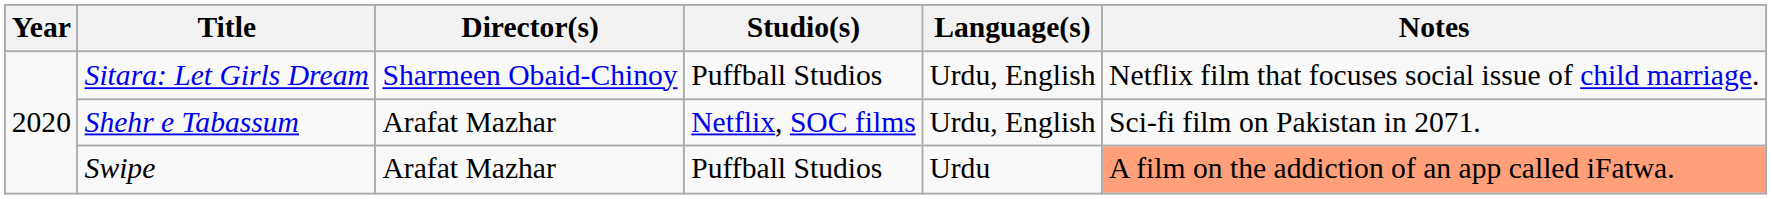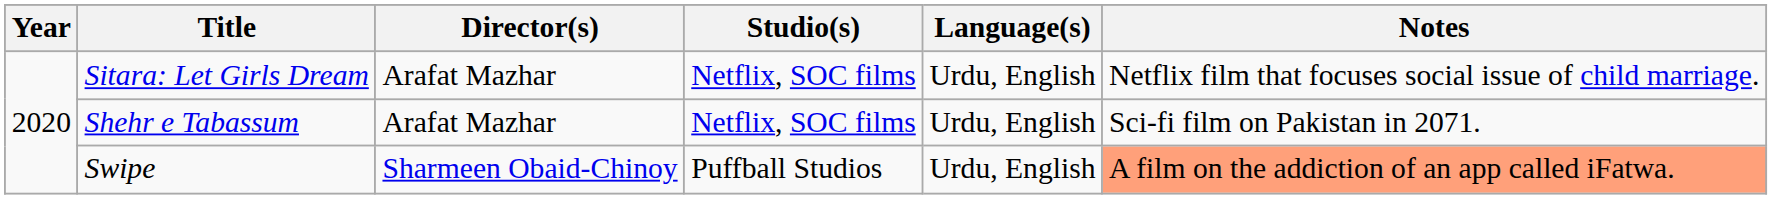 <table class="wikitable">
 <tr>
 <th>Year</th>
 <th>Title</th>
 <th>Director(s)</th>
 <th>Studio(s)</th>
 <th>Language(s)</th>
 <th>Notes</th>
 </tr>
 <tr>
 <td rowspan="3">2020</td>
 <td><em><a href='#'>Sitara: Let Girls Dream</a></em></td>
-<td><a href='#'>Sharmeen Obaid-Chinoy</a></td>
-<td>Puffball Studios</td>
+<td>Arafat Mazhar</td>
+<td><a href='#'>Netflix</a>, <a href='#'>SOC films</a></td>
 <td>Urdu, English</td>
 <td>Netflix film that focuses social issue of <a href='#'>child marriage</a>.</td>
 </tr>
 <tr>
 <td><em><a href='#'>Shehr e Tabassum</a></em></td>
 <td>Arafat Mazhar</td>
 <td><a href='#'>Netflix</a>, <a href='#'>SOC films</a></td>
 <td>Urdu, English</td>
 <td>Sci-fi film on Pakistan in 2071.</td>
 </tr>
 <tr>
 <td><em>Swipe</em></td>
-<td>Arafat Mazhar</td>
+<td><a href='#'>Sharmeen Obaid-Chinoy</a></td>
 <td>Puffball Studios</td>
-<td>Urdu</td>
+<td>Urdu, English</td>
 <td style="background: lightsalmon;">A film on the addiction of an app called iFatwa.</td>
 </tr>
 </table>
